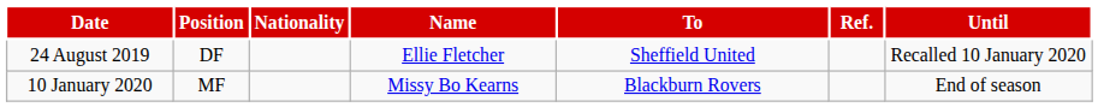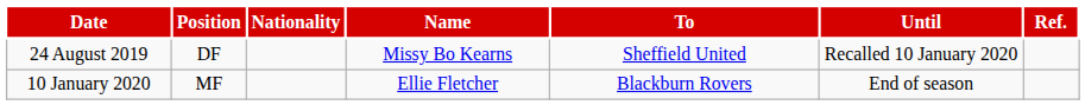 <table class="wikitable" style="text-align:center; font-size:90%; ">
 <tr>
 <th style="background:#d50000;color:#FFFFFF;border:2px solid #FFFFFF; width:120px;">Date</th>
 <th style="background:#d50000;color:#FFFFFF;border:2px solid #FFFFFF; width:50px;">Position</th>
 <th style="background:#d50000;color:#FFFFFF;border:2px solid #FFFFFF; width:50px;">Nationality</th>
 <th style="background:#d50000;color:#FFFFFF;border:2px solid #FFFFFF; width:150px;">Name</th>
 <th style="background:#d50000;color:#FFFFFF;border:2px solid #FFFFFF; width:200px;">To</th>
+<th style="background:#d50000;color:#FFFFFF;border:2px solid #FFFFFF; width:150px;">Until</th>
 <th style="background:#d50000;color:#FFFFFF;border:2px solid #FFFFFF; width:35px;">Ref.</th>
-<th style="background:#d50000;color:#FFFFFF;border:2px solid #FFFFFF; width:150px;">Until</th>
 </tr>
 <tr>
 <td>24 August 2019</td>
 <td>DF</td>
 <td></td>
-<td><a href='#'>Ellie Fletcher</a></td>
+<td><a href='#'>Missy Bo Kearns</a></td>
 <td> <a href='#'>Sheffield United</a></td>
+<td>Recalled 10 January 2020</td>
 <td></td>
-<td>Recalled 10 January 2020</td>
 </tr>
 <tr>
 <td>10 January 2020</td>
 <td>MF</td>
 <td></td>
-<td><a href='#'>Missy Bo Kearns</a></td>
+<td><a href='#'>Ellie Fletcher</a></td>
 <td> <a href='#'>Blackburn Rovers</a></td>
+<td>End of season</td>
 <td></td>
-<td>End of season</td>
 </tr>
 </table>
